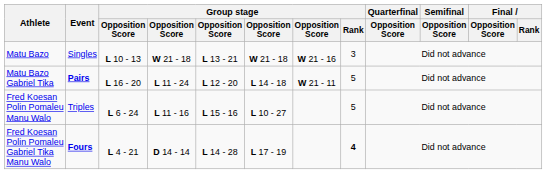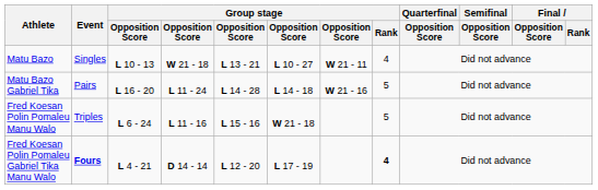 <table class="wikitable" style="font-size:88%">
 <tr>
 <th rowspan=2>Athlete</th>
 <th rowspan=2>Event</th>
 <th colspan=6>Group stage</th>
 <th>Quarterfinal</th>
 <th>Semifinal</th>
 <th colspan=2>Final / </th>
 </tr>
 <tr style="font-size:95%">
 <th>Opposition<br>Score</th>
 <th>Opposition<br>Score</th>
 <th>Opposition<br>Score</th>
 <th>Opposition<br>Score</th>
 <th>Opposition<br>Score</th>
 <th>Rank</th>
 <th>Opposition<br>Score</th>
 <th>Opposition<br>Score</th>
 <th>Opposition<br>Score</th>
 <th>Rank</th>
 </tr>
 <tr align=center>
 <td align=left><a href='#'>Matu Bazo</a></td>
 <td align=left><a href='#'>Singles</a></td>
 <td><br><strong>L</strong> 10 - 13</td>
 <td><br><strong>W</strong> 21 - 18</td>
 <td><br><strong>L</strong> 13 - 21</td>
-<td><br><strong>W</strong> 21 - 18</td>
-<td><br><strong>W</strong> 21 - 16</td>
-<td>3</td>
+<td><br><strong>L</strong> 10 - 27</td>
+<td><br><strong>W</strong> 21 - 11</td>
+<td>4</td>
 <td colspan=4>Did not advance</td>
 </tr>
 <tr align=center>
 <td align=left><a href='#'>Matu Bazo</a><br><a href='#'>Gabriel Tika</a></td>
-<td align=left><strong><a href='#'>Pairs</a></strong></td>
+<td align=left><a href='#'>Pairs</a></td>
 <td><br><strong>L</strong> 16 - 20</td>
 <td><br><strong>L</strong> 11 - 24</td>
-<td><br><strong>L</strong> 12 - 20</td>
+<td><br><strong>L</strong> 14 - 28</td>
 <td><br><strong>L</strong> 14 - 18</td>
-<td><br><strong>W</strong> 21 - 11</td>
+<td><br><strong>W</strong> 21 - 16</td>
 <td>5</td>
 <td colspan=4>Did not advance</td>
 </tr>
 <tr align=center>
 <td align=left><a href='#'>Fred Koesan</a><br><a href='#'>Polin Pomaleu</a><br><a href='#'>Manu Walo</a></td>
 <td align=left><a href='#'>Triples</a></td>
 <td><br><strong>L</strong> 6 - 24</td>
 <td><br><strong>L</strong> 11 - 16</td>
 <td><br><strong>L</strong> 15 - 16</td>
-<td><br><strong>L</strong> 10 - 27</td>
+<td><br><strong>W</strong> 21 - 18</td>
 <td></td>
 <td>5</td>
 <td colspan=4>Did not advance</td>
 </tr>
 <tr align=center>
 <td align=left><a href='#'>Fred Koesan</a><br><a href='#'>Polin Pomaleu</a><br><a href='#'>Gabriel Tika</a><br><a href='#'>Manu Walo</a></td>
 <td align=left><strong><a href='#'>Fours</a></strong></td>
 <td><br><strong>L</strong> 4 - 21</td>
 <td><br><strong>D</strong> 14 - 14</td>
-<td><br><strong>L</strong> 14 - 28</td>
+<td><br><strong>L</strong> 12 - 20</td>
 <td><br><strong>L</strong> 17 - 19</td>
 <td></td>
 <td><strong>4</strong></td>
 <td colspan=4>Did not advance</td>
 </tr>
 </table>
